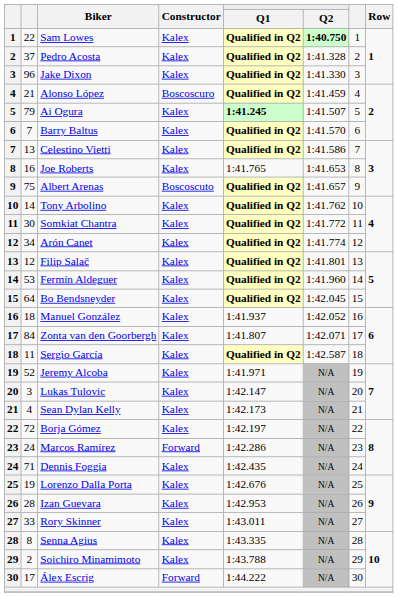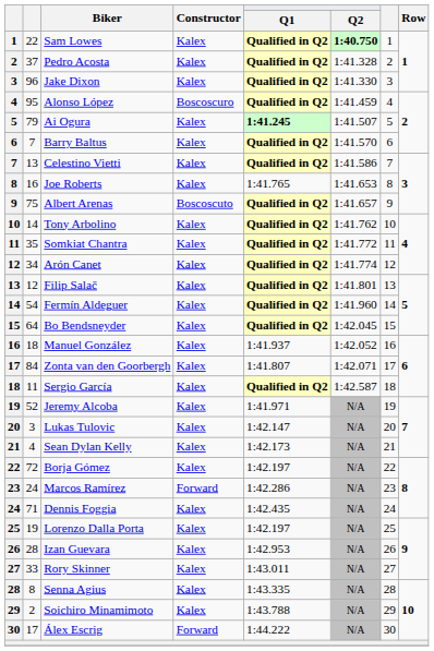 <table class="wikitable sortable" style="font-size: 85%;">
 <tr>
 <th rowspan="2"></th>
 <th rowspan="2"></th>
 <th rowspan="2">Biker</th>
 <th rowspan="2">Constructor</th>
 <th colspan="2" style="background:#eaecf0; text-align:center;"></th>
 <th rowspan="2"></th>
 <th rowspan="2">Row</th>
 </tr>
 <tr>
 <th scope="col">Q1</th>
 <th scope="col">Q2</th>
 </tr>
 <tr>
 <th scope="row">1</th>
 <td align="center">22</td>
 <td> <a href='#'>Sam Lowes</a></td>
 <td><a href='#'>Kalex</a></td>
 <td style="background:#ffffbf;"><strong>Qualified in Q2</strong></td>
 <td style="background:#ccffcc;"><strong>1:40.750</strong></td>
 <td align="center">1</td>
 <td rowspan="3"><strong>1</strong></td>
 </tr>
 <tr>
 <th scope="row">2</th>
 <td align="center">37</td>
 <td> <a href='#'>Pedro Acosta</a></td>
 <td><a href='#'>Kalex</a></td>
 <td style="background:#ffffbf;"><strong>Qualified in Q2</strong></td>
 <td>1:41.328</td>
 <td align="center">2</td>
 </tr>
 <tr>
 <th scope="row">3</th>
 <td align="center">96</td>
 <td> <a href='#'>Jake Dixon</a></td>
 <td><a href='#'>Kalex</a></td>
 <td style="background:#ffffbf;"><strong>Qualified in Q2</strong></td>
 <td>1:41.330</td>
 <td align="center">3</td>
 </tr>
 <tr>
 <th scope="row">4</th>
-<td align="center">21</td>
+<td align="center">95</td>
 <td> <a href='#'>Alonso López</a></td>
 <td><a href='#'>Boscoscuro</a></td>
 <td style="background:#ffffbf;"><strong>Qualified in Q2</strong></td>
 <td>1:41.459</td>
 <td align="center">4</td>
 <td rowspan="3"><strong>2</strong></td>
 </tr>
 <tr>
 <th scope="row">5</th>
 <td align="center">79</td>
 <td> <a href='#'>Ai Ogura</a></td>
 <td><a href='#'>Kalex</a></td>
 <td style="background:#ccffcc;"><strong>1:41.245</strong></td>
 <td>1:41.507</td>
 <td align="center">5</td>
 </tr>
 <tr>
 <th scope="row">6</th>
 <td align="center">7</td>
 <td> <a href='#'>Barry Baltus</a></td>
 <td><a href='#'>Kalex</a></td>
 <td style="background:#ffffbf;"><strong>Qualified in Q2</strong></td>
 <td>1:41.570</td>
 <td align="center">6</td>
 </tr>
 <tr>
 <th scope="row">7</th>
 <td align="center">13</td>
 <td> <a href='#'>Celestino Vietti</a></td>
 <td><a href='#'>Kalex</a></td>
 <td style="background:#ffffbf;"><strong>Qualified in Q2</strong></td>
 <td>1:41.586</td>
 <td align="center">7</td>
 <td rowspan="3"><strong>3</strong></td>
 </tr>
 <tr>
 <th scope="row">8</th>
 <td align="center">16</td>
 <td> <a href='#'>Joe Roberts</a></td>
 <td><a href='#'>Kalex</a></td>
 <td>1:41.765</td>
 <td>1:41.653</td>
 <td align="center">8</td>
 </tr>
 <tr>
 <th scope="row">9</th>
 <td align="center">75</td>
 <td> <a href='#'>Albert Arenas</a></td>
 <td><a href='#'>Boscoscuto</a></td>
 <td style="background:#ffffbf;"><strong>Qualified in Q2</strong></td>
 <td>1:41.657</td>
 <td align="center">9</td>
 </tr>
 <tr>
 <th scope="row">10</th>
 <td align="center">14</td>
 <td> <a href='#'>Tony Arbolino</a></td>
 <td><a href='#'>Kalex</a></td>
 <td style="background:#ffffbf;"><strong>Qualified in Q2</strong></td>
 <td>1:41.762</td>
 <td align="center">10</td>
 <td rowspan="3"><strong>4</strong></td>
 </tr>
 <tr>
 <th scope="row">11</th>
-<td align="center">30</td>
+<td align="center">35</td>
 <td> <a href='#'>Somkiat Chantra</a></td>
 <td><a href='#'>Kalex</a></td>
 <td style="background:#ffffbf;"><strong>Qualified in Q2</strong></td>
 <td>1:41.772</td>
 <td align="center">11</td>
 </tr>
 <tr>
 <th scope="row">12</th>
 <td align="center">34</td>
 <td> <a href='#'>Arón Canet</a></td>
 <td><a href='#'>Kalex</a></td>
 <td style="background:#ffffbf;"><strong>Qualified in Q2</strong></td>
 <td>1:41.774</td>
 <td align="center">12</td>
 </tr>
 <tr>
 <th scope="row">13</th>
 <td align="center">12</td>
 <td> <a href='#'>Filip Salač</a></td>
 <td><a href='#'>Kalex</a></td>
 <td style="background:#ffffbf;"><strong>Qualified in Q2</strong></td>
 <td>1:41.801</td>
 <td align="center">13</td>
 <td rowspan="3"><strong>5</strong></td>
 </tr>
 <tr>
 <th scope="row">14</th>
-<td align="center">53</td>
+<td align="center">54</td>
 <td> <a href='#'>Fermín Aldeguer</a></td>
 <td><a href='#'>Kalex</a></td>
 <td style="background:#ffffbf;"><strong>Qualified in Q2</strong></td>
 <td>1:41.960</td>
 <td align="center">14</td>
 </tr>
 <tr>
 <th scope="row">15</th>
 <td align="center">64</td>
 <td> <a href='#'>Bo Bendsneyder</a></td>
 <td><a href='#'>Kalex</a></td>
 <td style="background:#ffffbf;"><strong>Qualified in Q2</strong></td>
 <td>1:42.045</td>
 <td align="center">15</td>
 </tr>
 <tr>
 <th scope="row">16</th>
 <td align="center">18</td>
 <td> <a href='#'>Manuel González</a></td>
 <td><a href='#'>Kalex</a></td>
 <td>1:41.937</td>
 <td>1:42.052</td>
 <td align="center">16</td>
 <td rowspan="3"><strong>6</strong></td>
 </tr>
 <tr>
 <th scope="row">17</th>
 <td align="center">84</td>
 <td> <a href='#'>Zonta van den Goorbergh</a></td>
 <td><a href='#'>Kalex</a></td>
 <td>1:41.807</td>
 <td>1:42.071</td>
 <td align="center">17</td>
 </tr>
 <tr>
 <th scope="row">18</th>
 <td align="center">11</td>
 <td> <a href='#'>Sergio García</a></td>
 <td><a href='#'>Kalex</a></td>
 <td style="background:#ffffbf;"><strong>Qualified in Q2</strong></td>
 <td>1:42.587</td>
 <td align="center">18</td>
 </tr>
 <tr>
 <th scope="row">19</th>
 <td align="center">52</td>
 <td> <a href='#'>Jeremy Alcoba</a></td>
 <td><a href='#'>Kalex</a></td>
 <td>1:41.971</td>
 <td style="background: silver" align="center" data-sort-value="19"><small>N/A</small></td>
 <td align="center">19</td>
 <td rowspan="3"><strong>7</strong></td>
 </tr>
 <tr>
 <th scope="row">20</th>
 <td align="center">3</td>
 <td> <a href='#'>Lukas Tulovic</a></td>
 <td><a href='#'>Kalex</a></td>
 <td>1:42.147</td>
 <td style="background: silver" align="center" data-sort-value="20"><small>N/A</small></td>
 <td align="center">20</td>
 </tr>
 <tr>
 <th scope="row">21</th>
 <td align="center">4</td>
 <td> <a href='#'>Sean Dylan Kelly</a></td>
 <td><a href='#'>Kalex</a></td>
 <td>1:42.173</td>
 <td style="background: silver" align="center" data-sort-value="21"><small>N/A</small></td>
 <td align="center">21</td>
 </tr>
 <tr>
 <th scope="row">22</th>
 <td align="center">72</td>
 <td> <a href='#'>Borja Gómez</a></td>
 <td><a href='#'>Kalex</a></td>
 <td>1:42.197</td>
 <td style="background: silver" align="center" data-sort-value="22"><small>N/A</small></td>
 <td align="center">22</td>
 <td rowspan="3"><strong>8</strong></td>
 </tr>
 <tr>
 <th scope="row">23</th>
 <td align="center">24</td>
 <td> <a href='#'>Marcos Ramírez</a></td>
 <td><a href='#'>Forward</a></td>
 <td>1:42.286</td>
 <td style="background: silver" align="center" data-sort-value="23"><small>N/A</small></td>
 <td align="center">23</td>
 </tr>
 <tr>
 <th scope="row">24</th>
 <td align="center">71</td>
 <td> <a href='#'>Dennis Foggia</a></td>
 <td><a href='#'>Kalex</a></td>
 <td>1:42.435</td>
 <td style="background: silver" align="center" data-sort-value="24"><small>N/A</small></td>
 <td align="center">24</td>
 </tr>
 <tr>
 <th scope="row">25</th>
 <td align="center">19</td>
 <td> <a href='#'>Lorenzo Dalla Porta</a></td>
 <td><a href='#'>Kalex</a></td>
-<td>1:42.676</td>
+<td>1:42.197</td>
 <td style="background: silver" align="center" data-sort-value="25"><small>N/A</small></td>
 <td align="center">25</td>
 <td rowspan="3"><strong>9</strong></td>
 </tr>
 <tr>
 <th scope="row">26</th>
 <td align="center">28</td>
 <td> <a href='#'>Izan Guevara</a></td>
 <td><a href='#'>Kalex</a></td>
 <td>1:42.953</td>
 <td style="background: silver" align="center" data-sort-value="26"><small>N/A</small></td>
 <td align="center">26</td>
 </tr>
 <tr>
 <th scope="row">27</th>
 <td align="center">33</td>
 <td> <a href='#'>Rory Skinner</a></td>
 <td><a href='#'>Kalex</a></td>
 <td>1:43.011</td>
 <td style="background: silver" align="center" data-sort-value="27"><small>N/A</small></td>
 <td align="center">27</td>
 </tr>
 <tr>
 <th scope="row">28</th>
 <td align="center">8</td>
 <td> <a href='#'>Senna Agius</a></td>
 <td><a href='#'>Kalex</a></td>
 <td>1:43.335</td>
 <td style="background: silver" align="center" data-sort-value="28"><small>N/A</small></td>
 <td align="center">28</td>
 <td rowspan="3"><strong>10</strong></td>
 </tr>
 <tr>
 <th scope="row">29</th>
 <td align="center">2</td>
 <td> <a href='#'>Soichiro Minamimoto</a></td>
 <td><a href='#'>Kalex</a></td>
 <td>1:43.788</td>
 <td style="background: silver" align="center" data-sort-value="29"><small>N/A</small></td>
 <td align="center">29</td>
 </tr>
 <tr>
 <th scope="row">30</th>
 <td align="center">17</td>
 <td> <a href='#'>Álex Escrig</a></td>
 <td><a href='#'>Forward</a></td>
 <td>1:44.222</td>
 <td style="background: silver" align="center" data-sort-value="30"><small>N/A</small></td>
 <td align="center">30</td>
 </tr>
 <tr>
 <th colspan="8"></th>
 </tr>
 <tr>
 </tr>
 </table>
